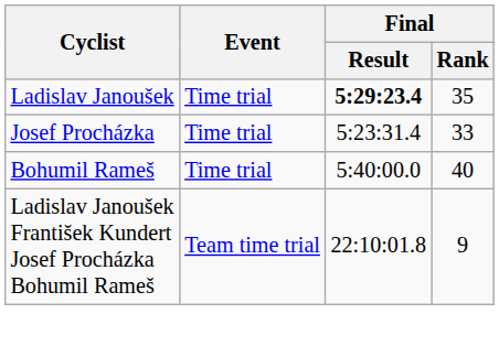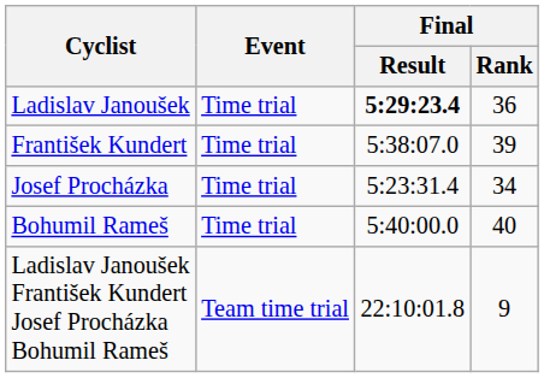 <table class=wikitable style="font-size:90%">
 <tr>
 <th rowspan=2>Cyclist</th>
 <th rowspan=2>Event</th>
 <th colspan=2>Final</th>
 </tr>
 <tr>
 <th>Result</th>
 <th>Rank</th>
 </tr>
 <tr>
 <td><a href='#'>Ladislav Janoušek</a></td>
 <td><a href='#'>Time trial</a></td>
 <td align=center><strong>5:29:23.4</strong></td>
-<td align=center>35</td>
+<td align=center>36</td>
+</tr>
+<tr>
+<td><a href='#'>František Kundert</a></td>
+<td><a href='#'>Time trial</a></td>
+<td align=center>5:38:07.0</td>
+<td align=center>39</td>
 </tr>
 <tr>
 <td><a href='#'>Josef Procházka</a></td>
 <td><a href='#'>Time trial</a></td>
 <td align=center>5:23:31.4</td>
-<td align=center>33</td>
+<td align=center>34</td>
 </tr>
 <tr>
 <td><a href='#'>Bohumil Rameš</a></td>
 <td><a href='#'>Time trial</a></td>
 <td align=center>5:40:00.0</td>
 <td align=center>40</td>
 </tr>
 <tr>
 <td>Ladislav Janoušek <br> František Kundert <br> Josef Procházka <br> Bohumil Rameš</td>
 <td><a href='#'>Team time trial</a></td>
 <td align=center>22:10:01.8</td>
 <td align=center>9</td>
 </tr>
 </table>
